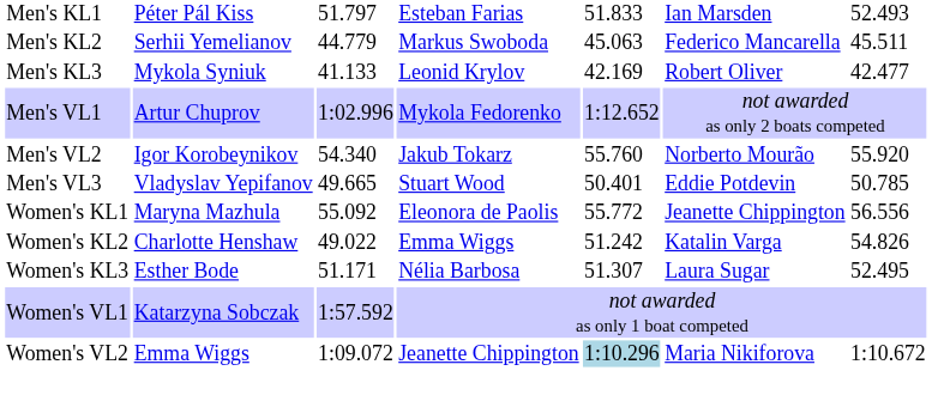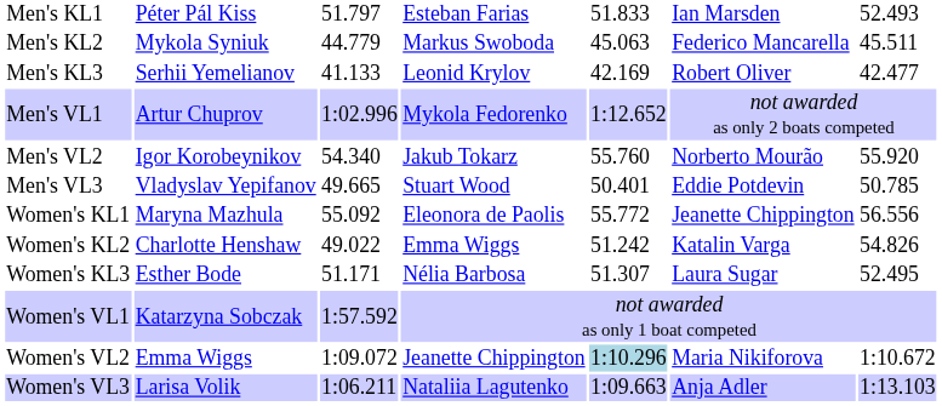 <table>
 <tr>
 <td>Men's KL1</td>
 <td><a href='#'>Péter Pál Kiss</a><br></td>
 <td>51.797</td>
 <td><a href='#'>Esteban Farias</a><br></td>
 <td>51.833</td>
 <td><a href='#'>Ian Marsden</a><br></td>
 <td>52.493</td>
 </tr>
 <tr>
 <td>Men's KL2</td>
-<td><a href='#'>Serhii Yemelianov</a><br></td>
+<td><a href='#'>Mykola Syniuk</a><br></td>
 <td>44.779</td>
 <td><a href='#'>Markus Swoboda</a><br></td>
 <td>45.063</td>
 <td><a href='#'>Federico Mancarella</a><br></td>
 <td>45.511</td>
 </tr>
 <tr>
 <td>Men's KL3</td>
-<td><a href='#'>Mykola Syniuk</a><br></td>
+<td><a href='#'>Serhii Yemelianov</a><br></td>
 <td>41.133</td>
 <td><a href='#'>Leonid Krylov</a><br></td>
 <td>42.169</td>
 <td><a href='#'>Robert Oliver</a><br></td>
 <td>42.477</td>
 </tr>
 <tr bgcolor=ccccff>
 <td>Men's VL1</td>
 <td><a href='#'>Artur Chuprov</a><br></td>
 <td>1:02.996</td>
 <td><a href='#'>Mykola Fedorenko</a><br></td>
 <td>1:12.652</td>
 <td colspan="2" align=center><em>not awarded</em><br><small>as only 2 boats competed</small></td>
 </tr>
 <tr>
 <td>Men's VL2</td>
 <td><a href='#'>Igor Korobeynikov</a><br></td>
 <td>54.340</td>
 <td><a href='#'>Jakub Tokarz</a><br></td>
 <td>55.760</td>
 <td><a href='#'>Norberto Mourão</a><br></td>
 <td>55.920</td>
 </tr>
 <tr>
 <td>Men's VL3</td>
 <td><a href='#'>Vladyslav Yepifanov</a><br></td>
 <td>49.665</td>
 <td><a href='#'>Stuart Wood</a><br></td>
 <td>50.401</td>
 <td><a href='#'>Eddie Potdevin</a><br></td>
 <td>50.785</td>
 </tr>
 <tr>
 <td>Women's KL1</td>
 <td><a href='#'>Maryna Mazhula</a><br></td>
 <td>55.092</td>
 <td><a href='#'>Eleonora de Paolis</a><br></td>
 <td>55.772</td>
 <td><a href='#'>Jeanette Chippington</a><br></td>
 <td>56.556</td>
 </tr>
 <tr>
 <td>Women's KL2</td>
 <td><a href='#'>Charlotte Henshaw</a><br></td>
 <td>49.022</td>
 <td><a href='#'>Emma Wiggs</a><br></td>
 <td>51.242</td>
 <td><a href='#'>Katalin Varga</a><br></td>
 <td>54.826</td>
 </tr>
 <tr>
 <td>Women's KL3</td>
 <td><a href='#'>Esther Bode</a><br></td>
 <td>51.171</td>
 <td><a href='#'>Nélia Barbosa</a><br></td>
 <td>51.307</td>
 <td><a href='#'>Laura Sugar</a><br></td>
 <td>52.495</td>
 </tr>
 <tr bgcolor=ccccff>
 <td>Women's VL1</td>
 <td><a href='#'>Katarzyna Sobczak</a><br></td>
 <td>1:57.592</td>
 <td colspan="4" align=center><em>not awarded</em><br><small>as only 1 boat competed</small></td>
 </tr>
 <tr>
 <td>Women's VL2</td>
 <td><a href='#'>Emma Wiggs</a><br></td>
 <td>1:09.072</td>
 <td><a href='#'>Jeanette Chippington</a><br></td>
 <td style="background: lightblue;">1:10.296</td>
 <td><a href='#'>Maria Nikiforova</a><br></td>
 <td>1:10.672</td>
 </tr>
+<tr bgcolor=ccccff>
+<td>Women's VL3</td>
+<td><a href='#'>Larisa Volik</a><br></td>
+<td>1:06.211</td>
+<td><a href='#'>Nataliia Lagutenko</a><br></td>
+<td>1:09.663</td>
+<td><a href='#'>Anja Adler</a><br></td>
+<td>1:13.103</td>
+</tr>
 </table>
